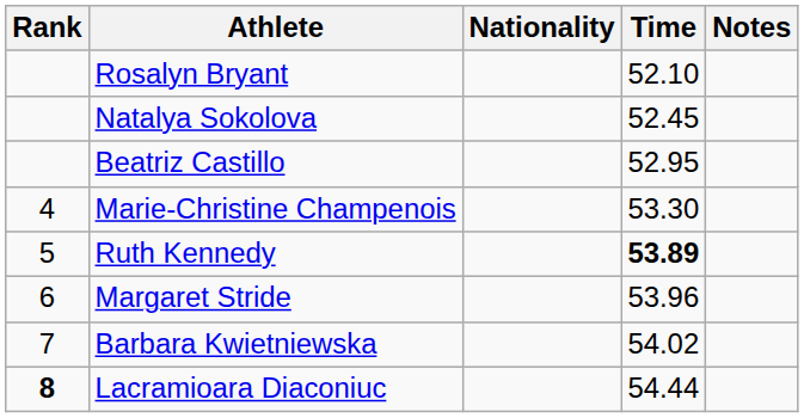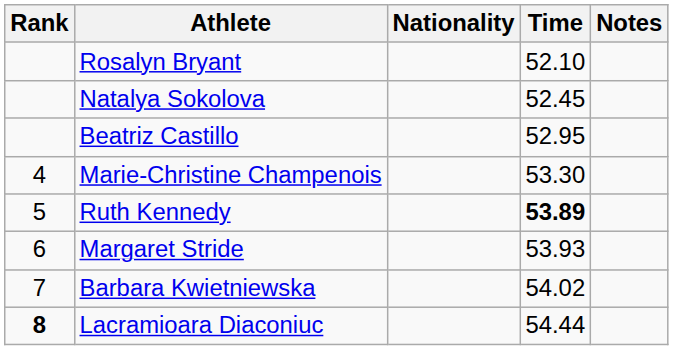 <table class="wikitable sortable" style="text-align:center">
 <tr>
 <th>Rank</th>
 <th>Athlete</th>
 <th>Nationality</th>
 <th>Time</th>
 <th>Notes</th>
 </tr>
 <tr>
 <td></td>
 <td align=left><a href='#'>Rosalyn Bryant</a></td>
 <td align=left></td>
 <td>52.10</td>
 <td></td>
 </tr>
 <tr>
 <td></td>
 <td align=left><a href='#'>Natalya Sokolova</a></td>
 <td align=left></td>
 <td>52.45</td>
 <td></td>
 </tr>
 <tr>
 <td></td>
 <td align=left><a href='#'>Beatriz Castillo</a></td>
 <td align=left></td>
 <td>52.95</td>
 <td></td>
 </tr>
 <tr>
 <td>4</td>
 <td align=left><a href='#'>Marie-Christine Champenois</a></td>
 <td align=left></td>
 <td>53.30</td>
 <td></td>
 </tr>
 <tr>
 <td>5</td>
 <td align=left><a href='#'>Ruth Kennedy</a></td>
 <td align=left></td>
 <td><strong>53.89</strong></td>
 <td></td>
 </tr>
 <tr>
 <td>6</td>
 <td align=left><a href='#'>Margaret Stride</a></td>
 <td align=left></td>
-<td>53.96</td>
+<td>53.93</td>
 <td></td>
 </tr>
 <tr>
 <td>7</td>
 <td align=left><a href='#'>Barbara Kwietniewska</a></td>
 <td align=left></td>
 <td>54.02</td>
 <td></td>
 </tr>
 <tr>
 <td><strong>8</strong></td>
 <td align=left><a href='#'>Lacramioara Diaconiuc</a></td>
 <td align=left></td>
 <td>54.44</td>
 <td></td>
 </tr>
 </table>
